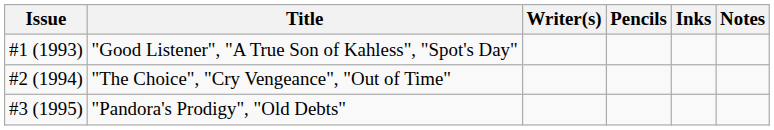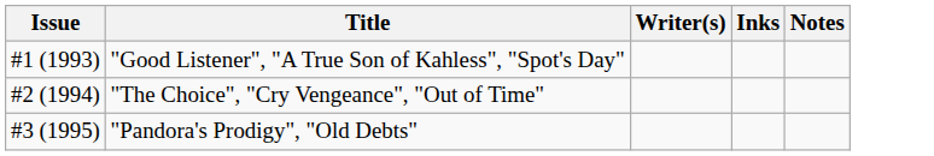 <table class="wikitable">
 <tr>
 <th>Issue</th>
 <th>Title</th>
 <th>Writer(s)</th>
-<th>Pencils</th>
 <th>Inks</th>
 <th>Notes</th>
 </tr>
 <tr>
 <td>#1 (1993)</td>
 <td>"Good Listener", "A True Son of Kahless", "Spot's Day"</td>
-<td></td>
 <td></td>
 <td></td>
 <td></td>
 </tr>
 <tr>
 <td>#2 (1994)</td>
 <td>"The Choice", "Cry Vengeance", "Out of Time"</td>
 <td></td>
 <td></td>
 <td></td>
-<td></td>
 </tr>
 <tr>
 <td>#3 (1995)</td>
 <td>"Pandora's Prodigy", "Old Debts"</td>
 <td></td>
 <td></td>
 <td></td>
-<td></td>
 </tr>
 </table>
